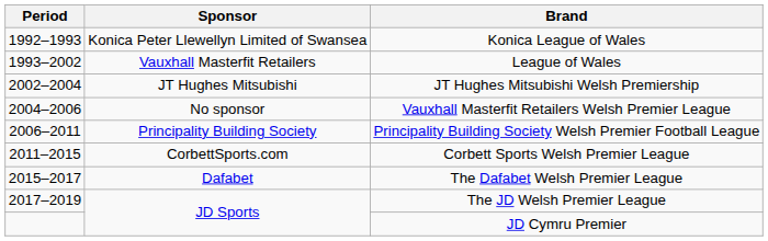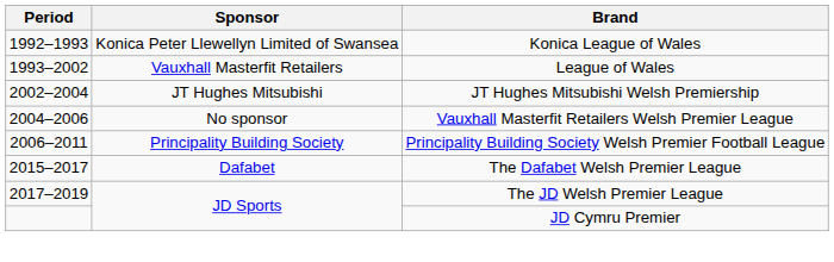 <table class="wikitable" style="text-align:center;margin-left:1em;float:center">
 <tr>
 <th>Period</th>
 <th>Sponsor</th>
 <th>Brand</th>
 </tr>
 <tr>
 <td>1992–1993</td>
 <td>Konica Peter Llewellyn Limited of Swansea</td>
 <td>Konica League of Wales</td>
 </tr>
 <tr>
 <td>1993–2002</td>
 <td><a href='#'>Vauxhall</a> Masterfit Retailers</td>
 <td>League of Wales</td>
 </tr>
 <tr>
 <td>2002–2004</td>
 <td>JT Hughes Mitsubishi</td>
 <td>JT Hughes Mitsubishi Welsh Premiership</td>
 </tr>
 <tr>
 <td>2004–2006</td>
 <td>No sponsor</td>
 <td><a href='#'>Vauxhall</a> Masterfit Retailers Welsh Premier League</td>
 </tr>
 <tr>
 <td>2006–2011</td>
 <td><a href='#'>Principality Building Society</a></td>
 <td><a href='#'>Principality Building Society</a> Welsh Premier Football League</td>
 </tr>
 <tr>
-<td>2011–2015</td>
-<td>CorbettSports.com</td>
-<td>Corbett Sports Welsh Premier League</td>
-</tr>
-<tr>
 <td>2015–2017</td>
 <td><a href='#'>Dafabet</a></td>
 <td>The <a href='#'>Dafabet</a> Welsh Premier League</td>
 </tr>
 <tr>
 <td>2017–2019</td>
 <td rowspan=2><a href='#'>JD Sports</a></td>
 <td>The <a href='#'>JD</a> Welsh Premier League</td>
 </tr>
 <tr>
 <td></td>
 <td><a href='#'>JD</a> Cymru Premier</td>
 </tr>
 </table>
